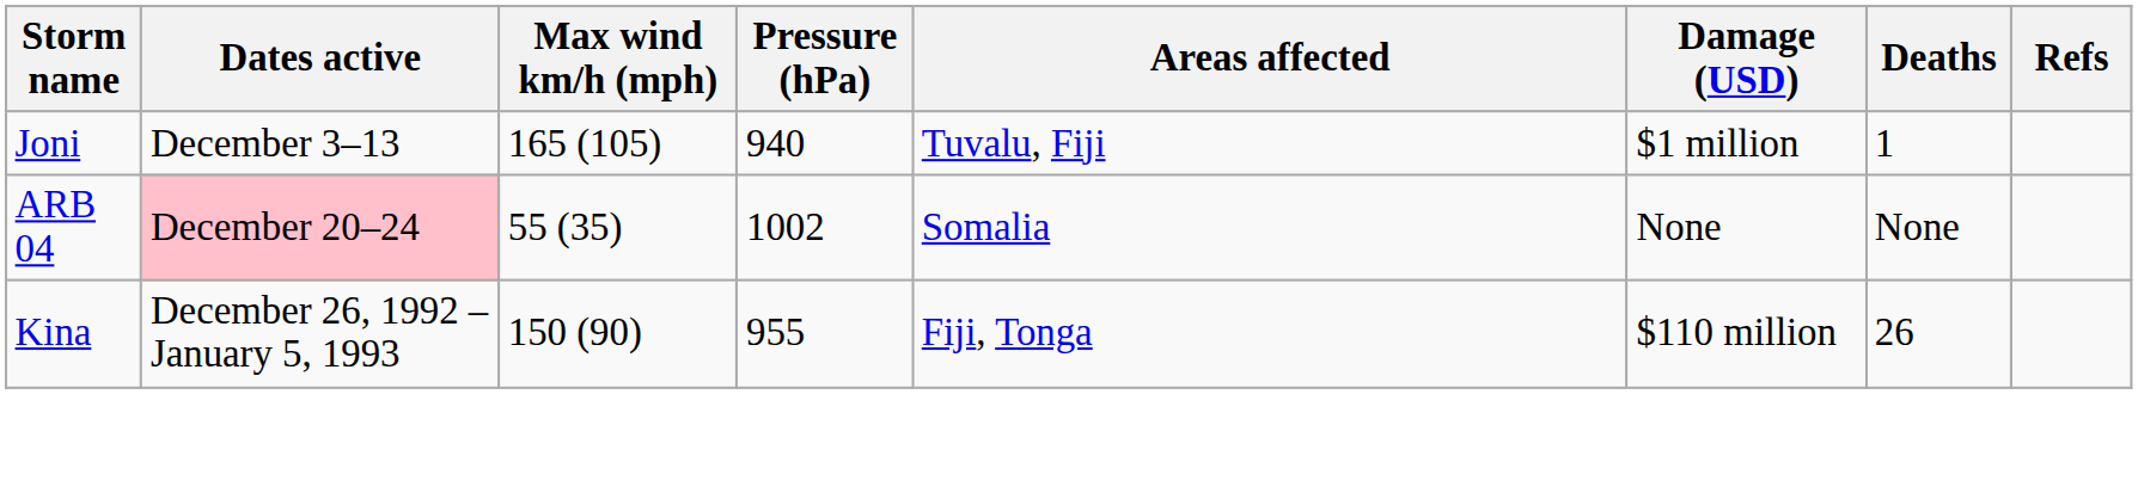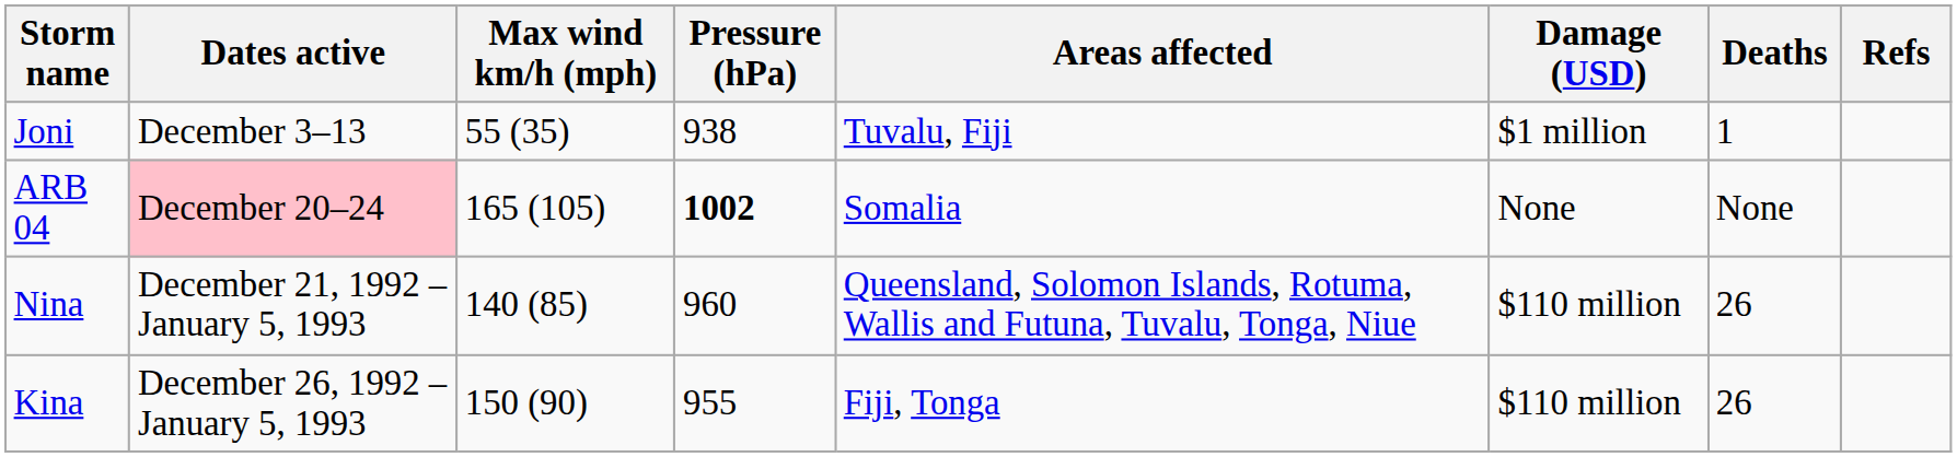 <table class="wikitable sortable">
 <tr>
 <th width="5%">Storm name</th>
 <th width="15%">Dates active</th>
 <th width="10%">Max wind<br>km/h (mph)</th>
 <th width="5%">Pressure<br>(hPa)</th>
 <th width="30%">Areas affected</th>
 <th width="10%">Damage<br>(<a href='#'>USD</a>)</th>
 <th width="5%">Deaths</th>
 <th width="5%">Refs</th>
 </tr>
 <tr>
 <td><a href='#'>Joni</a></td>
 <td>December 3–13</td>
-<td>165 (105)</td>
-<td>940</td>
+<td>55 (35)</td>
+<td>938</td>
 <td><a href='#'>Tuvalu</a>, <a href='#'>Fiji</a></td>
 <td>$1 million</td>
 <td>1</td>
 <td></td>
 </tr>
 <tr>
 <td><a href='#'>ARB 04</a></td>
 <td style="background: pink;">December 20–24</td>
-<td>55 (35)</td>
-<td>1002</td>
+<td>165 (105)</td>
+<td><strong>1002</strong></td>
 <td><a href='#'>Somalia</a></td>
 <td>None</td>
 <td>None</td>
+<td></td>
+</tr>
+<tr>
+<td><a href='#'>Nina</a></td>
+<td>December 21, 1992 – January 5, 1993</td>
+<td>140 (85)</td>
+<td>960</td>
+<td><a href='#'>Queensland</a>, <a href='#'>Solomon Islands</a>, <a href='#'>Rotuma</a>, <a href='#'>Wallis and Futuna</a>, <a href='#'>Tuvalu</a>, <a href='#'>Tonga</a>, <a href='#'>Niue</a></td>
+<td>$110 million</td>
+<td>26</td>
 <td></td>
 </tr>
 <tr>
 <td><a href='#'>Kina</a></td>
 <td>December 26, 1992 – January 5, 1993</td>
 <td>150 (90)</td>
 <td>955</td>
 <td><a href='#'>Fiji</a>, <a href='#'>Tonga</a></td>
 <td>$110 million</td>
 <td>26</td>
 <td></td>
 </tr>
 </table>
